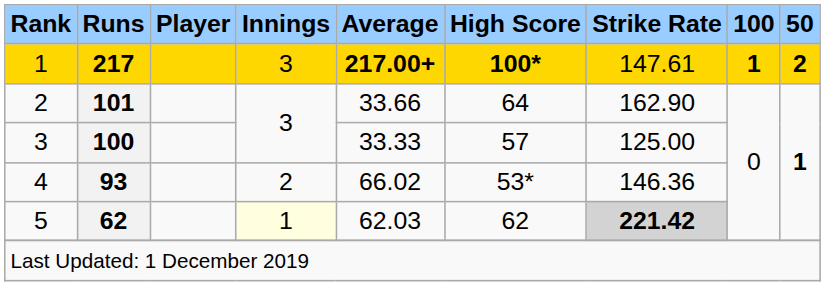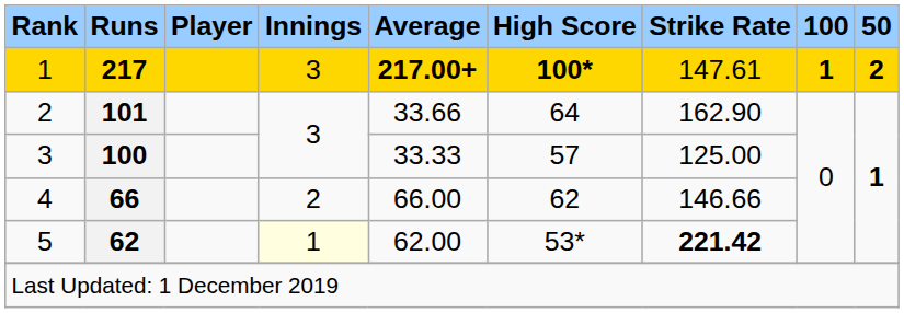 <table class="wikitable plainrowheaders sortable">
 <tr>
 <th scope=col style="background:#9cf;">Rank</th>
 <th scope=col style="background:#9cf;">Runs</th>
 <th scope=col style="background:#9cf;">Player</th>
 <th scope=col style="background:#9cf;">Innings</th>
 <th scope=col style="background:#9cf;">Average</th>
 <th scope=col style="background:#9cf;">High Score</th>
 <th scope=col style="background:#9cf;">Strike Rate</th>
 <th scope=col style="background:#9cf;">100</th>
 <th scope=col style="background:#9cf;">50</th>
 </tr>
 <tr>
 <td style="text-align:center; background:gold;">1</td>
 <th scope="row"  style="text-align:center; background:gold;"><strong>217</strong></th>
 <td style="background:gold;"><br></td>
 <td style="text-align:center; background:gold;">3</td>
 <td style="text-align:center; background:gold;"><strong>217.00+</strong></td>
 <td style="text-align:center; background:gold;"><strong>100*</strong></td>
 <td style="text-align:center; background:gold;">147.61</td>
 <td style="text-align:center; background:gold;"><strong>1</strong></td>
 <td style="text-align:center; background:gold;"><strong>2</strong></td>
 </tr>
 <tr>
 <td align=center>2</td>
 <th scope=row style=text-align:center;><strong>101</strong></th>
 <td> </td>
 <td align=center rowspan=2>3</td>
 <td align=center>33.66</td>
 <td align=center>64</td>
 <td align=center>162.90</td>
 <td align=center rowspan=4>0</td>
 <td align=center rowspan=4><strong>1</strong></td>
 </tr>
 <tr>
 <td align=center>3</td>
 <th scope=row style=text-align:center;><strong>100</strong></th>
 <td> </td>
 <td align=center>33.33</td>
 <td align=center>57</td>
 <td align=center>125.00</td>
 </tr>
 <tr>
 <td align=center>4</td>
-<th scope=row style=text-align:center;><strong>93</strong></th>
+<th scope=row style=text-align:center;><strong>66</strong></th>
 <td> </td>
 <td align=center>2</td>
-<td align=center>66.02</td>
-<td align=center>53*</td>
-<td align=center>146.36</td>
+<td align=center>66.00</td>
+<td align=center>62</td>
+<td align=center>146.66</td>
 </tr>
 <tr>
 <td align=center>5</td>
 <th scope=row style=text-align:center;><strong>62</strong></th>
 <td> </td>
 <td align=center style="background: lightyellow;">1</td>
-<td align=center>62.03</td>
-<td align=center>62</td>
-<td align=center style="background: lightgrey;"><strong>221.42</strong></td>
+<td align=center>62.00</td>
+<td align=center>53*</td>
+<td align=center><strong>221.42</strong></td>
 </tr>
 <tr>
 </tr>
 <tr class=sortbottom>
 <td colspan=9><small>Last Updated: 1 December 2019</small></td>
 </tr>
 </table>
